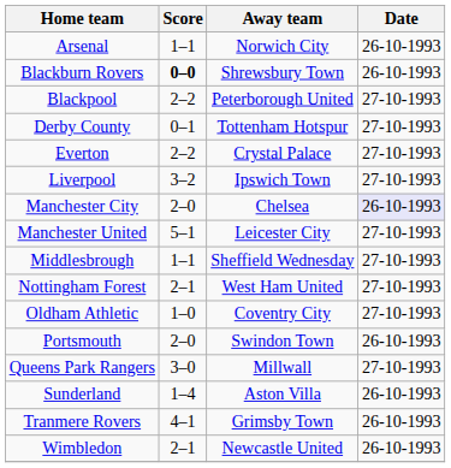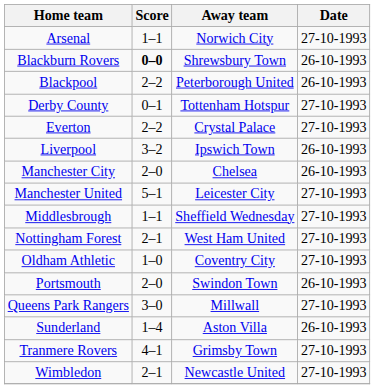 <table class="wikitable" style="text-align: center">
 <tr>
 <th>Home team</th>
 <th>Score</th>
 <th>Away team</th>
 <th>Date</th>
 </tr>
 <tr>
 <td><a href='#'>Arsenal</a></td>
 <td>1–1</td>
 <td><a href='#'>Norwich City</a></td>
-<td>26-10-1993</td>
+<td>27-10-1993</td>
 </tr>
 <tr>
 <td><a href='#'>Blackburn Rovers</a></td>
 <td><strong>0–0</strong></td>
 <td><a href='#'>Shrewsbury Town</a></td>
 <td>26-10-1993</td>
 </tr>
 <tr>
 <td><a href='#'>Blackpool</a></td>
 <td>2–2</td>
 <td><a href='#'>Peterborough United</a></td>
-<td>27-10-1993</td>
+<td>26-10-1993</td>
 </tr>
 <tr>
 <td><a href='#'>Derby County</a></td>
 <td>0–1</td>
 <td><a href='#'>Tottenham Hotspur</a></td>
 <td>27-10-1993</td>
 </tr>
 <tr>
 <td><a href='#'>Everton</a></td>
 <td>2–2</td>
 <td><a href='#'>Crystal Palace</a></td>
 <td>27-10-1993</td>
 </tr>
 <tr>
 <td><a href='#'>Liverpool</a></td>
 <td>3–2</td>
 <td><a href='#'>Ipswich Town</a></td>
-<td>27-10-1993</td>
+<td>26-10-1993</td>
 </tr>
 <tr>
 <td><a href='#'>Manchester City</a></td>
 <td>2–0</td>
 <td><a href='#'>Chelsea</a></td>
-<td style="background: lavender;">26-10-1993</td>
+<td>26-10-1993</td>
 </tr>
 <tr>
 <td><a href='#'>Manchester United</a></td>
 <td>5–1</td>
 <td><a href='#'>Leicester City</a></td>
 <td>27-10-1993</td>
 </tr>
 <tr>
 <td><a href='#'>Middlesbrough</a></td>
 <td>1–1</td>
 <td><a href='#'>Sheffield Wednesday</a></td>
 <td>27-10-1993</td>
 </tr>
 <tr>
 <td><a href='#'>Nottingham Forest</a></td>
 <td>2–1</td>
 <td><a href='#'>West Ham United</a></td>
 <td>27-10-1993</td>
 </tr>
 <tr>
 <td><a href='#'>Oldham Athletic</a></td>
 <td>1–0</td>
 <td><a href='#'>Coventry City</a></td>
 <td>27-10-1993</td>
 </tr>
 <tr>
 <td><a href='#'>Portsmouth</a></td>
 <td>2–0</td>
 <td><a href='#'>Swindon Town</a></td>
 <td>26-10-1993</td>
 </tr>
 <tr>
 <td><a href='#'>Queens Park Rangers</a></td>
 <td>3–0</td>
 <td><a href='#'>Millwall</a></td>
 <td>27-10-1993</td>
 </tr>
 <tr>
 <td><a href='#'>Sunderland</a></td>
 <td>1–4</td>
 <td><a href='#'>Aston Villa</a></td>
 <td>26-10-1993</td>
 </tr>
 <tr>
 <td><a href='#'>Tranmere Rovers</a></td>
 <td>4–1</td>
 <td><a href='#'>Grimsby Town</a></td>
-<td>26-10-1993</td>
+<td>27-10-1993</td>
 </tr>
 <tr>
 <td><a href='#'>Wimbledon</a></td>
 <td>2–1</td>
 <td><a href='#'>Newcastle United</a></td>
-<td>26-10-1993</td>
+<td>27-10-1993</td>
 </tr>
 <tr>
 </tr>
 </table>
